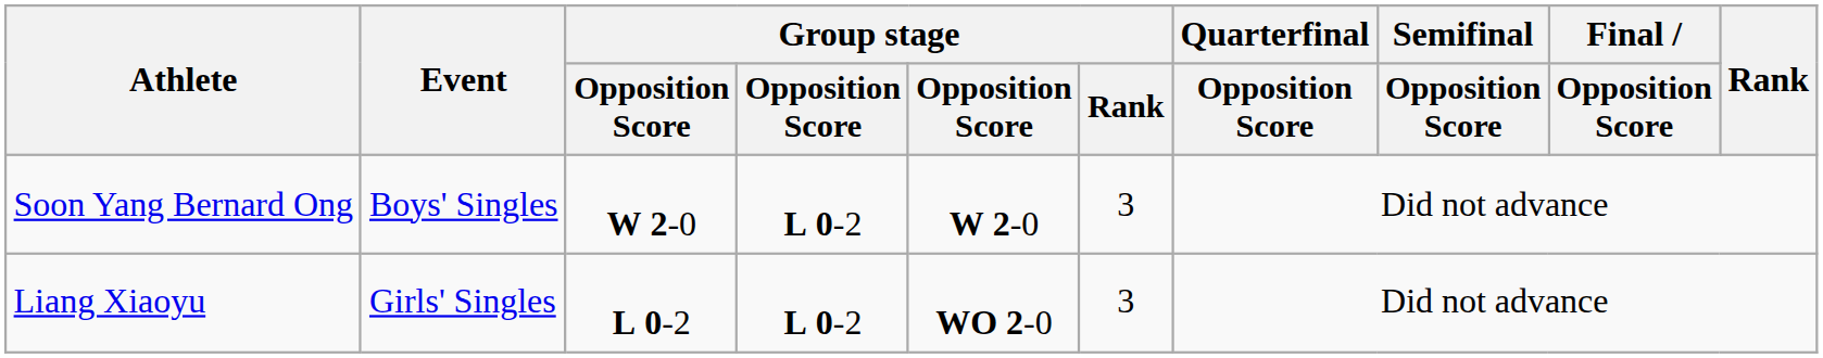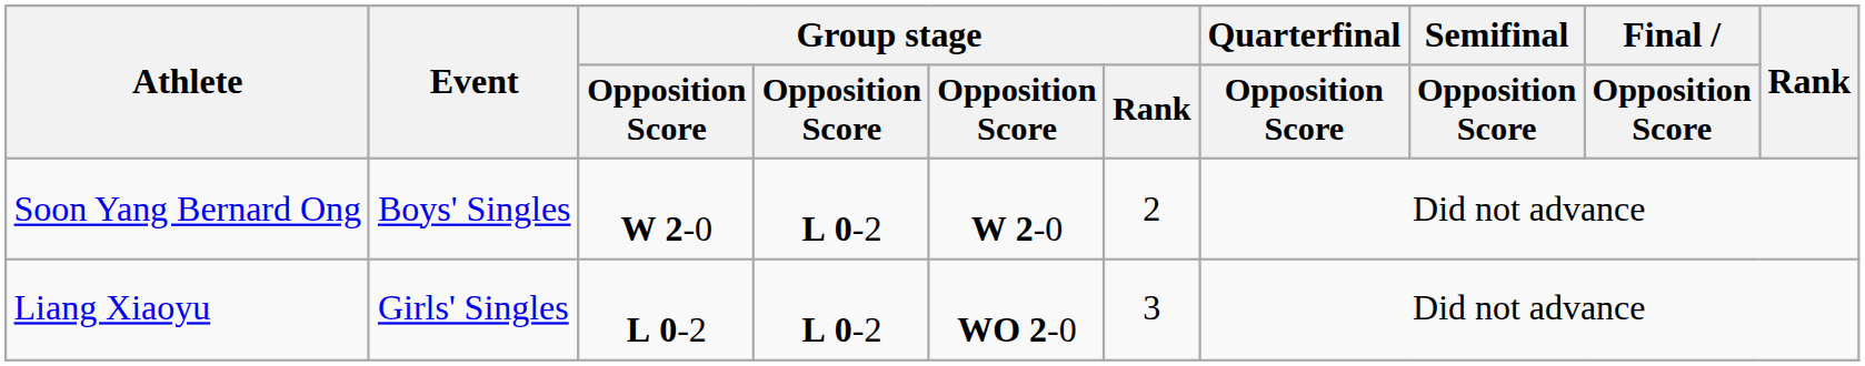 <table class="wikitable" style="font-size:90%">
 <tr>
 <th rowspan=2>Athlete</th>
 <th rowspan=2>Event</th>
 <th colspan=4>Group stage</th>
 <th>Quarterfinal</th>
 <th>Semifinal</th>
 <th>Final / </th>
 <th rowspan=2>Rank</th>
 </tr>
 <tr style="font-size:95%">
 <th>Opposition<br>Score</th>
 <th>Opposition<br>Score</th>
 <th>Opposition<br>Score</th>
 <th>Rank</th>
 <th>Opposition<br>Score</th>
 <th>Opposition<br>Score</th>
 <th>Opposition<br>Score</th>
 </tr>
 <tr align=center>
 <td align=left><a href='#'>Soon Yang Bernard Ong</a></td>
 <td align=left><a href='#'>Boys' Singles</a></td>
 <td> <br> <strong>W</strong> <strong>2</strong>-0</td>
 <td> <br> <strong>L</strong> <strong>0</strong>-2</td>
 <td> <br> <strong>W</strong> <strong>2</strong>-0</td>
-<td>3</td>
+<td>2</td>
 <td colspan=4>Did not advance</td>
 </tr>
 <tr align=center>
 <td align=left><a href='#'>Liang Xiaoyu</a></td>
 <td align=left><a href='#'>Girls' Singles</a></td>
 <td> <br> <strong>L</strong> <strong>0</strong>-2</td>
 <td> <br> <strong>L</strong> <strong>0</strong>-2</td>
 <td> <br> <strong>WO</strong> <strong>2</strong>-0</td>
 <td>3</td>
 <td colspan=4>Did not advance</td>
 </tr>
 </table>
